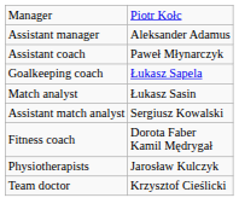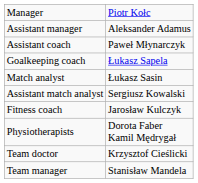 <table class="wikitable">
 <tr>
 <td>Manager</td>
 <td> <a href='#'>Piotr Kołc</a></td>
 </tr>
 <tr>
 <td>Assistant manager</td>
 <td> Aleksander Adamus</td>
 </tr>
 <tr>
 <td>Assistant coach</td>
 <td> Paweł Młynarczyk</td>
 </tr>
 <tr>
 <td>Goalkeeping coach</td>
 <td> <a href='#'>Łukasz Sapela</a></td>
 </tr>
 <tr>
 <td>Match analyst</td>
 <td> Łukasz Sasin</td>
 </tr>
 <tr>
 <td>Assistant match analyst</td>
 <td> Sergiusz Kowalski</td>
 </tr>
 <tr>
 <td>Fitness coach</td>
-<td> Dorota Faber<br> Kamil Mędrygał</td>
+<td> Jarosław Kulczyk</td>
 </tr>
 <tr>
 <td>Physiotherapists</td>
-<td> Jarosław Kulczyk</td>
+<td> Dorota Faber<br> Kamil Mędrygał</td>
 </tr>
 <tr>
 <td>Team doctor</td>
 <td> Krzysztof Cieślicki</td>
 </tr>
+<tr>
+<td>Team manager</td>
+<td> Stanisław Mandela</td>
+</tr>
 </table>
